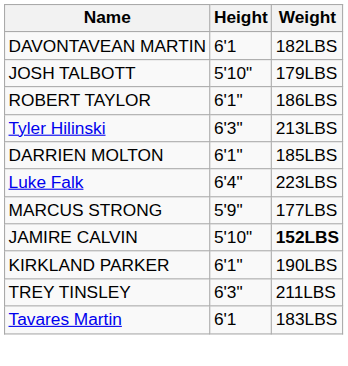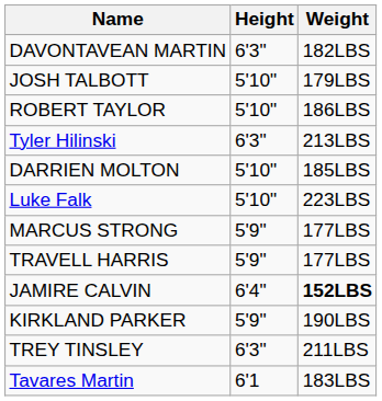 <table class="wikitable">
 <tr>
 <th>Name</th>
 <th>Height</th>
 <th>Weight</th>
 </tr>
 <tr>
 <td>DAVONTAVEAN MARTIN</td>
-<td>6'1</td>
+<td>6'3"</td>
 <td>182LBS</td>
 </tr>
 <tr>
 <td>JOSH TALBOTT</td>
 <td>5'10"</td>
 <td>179LBS</td>
 </tr>
 <tr>
 <td>ROBERT TAYLOR</td>
-<td>6'1"</td>
+<td>5'10"</td>
 <td>186LBS</td>
 </tr>
 <tr>
 <td><a href='#'>Tyler Hilinski</a></td>
 <td>6'3"</td>
 <td>213LBS</td>
 </tr>
 <tr>
 <td>DARRIEN MOLTON</td>
-<td>6'1"</td>
+<td>5'10"</td>
 <td>185LBS</td>
 </tr>
 <tr>
 <td><a href='#'>Luke Falk</a></td>
-<td>6'4"</td>
+<td>5'10"</td>
 <td>223LBS</td>
 </tr>
 <tr>
 <td>MARCUS STRONG</td>
 <td>5'9"</td>
 <td>177LBS</td>
 </tr>
 <tr>
+<td>TRAVELL HARRIS</td>
+<td>5'9"</td>
+<td>177LBS</td>
+</tr>
+<tr>
 <td>JAMIRE CALVIN</td>
-<td>5'10"</td>
+<td>6'4"</td>
 <td><strong>152LBS</strong></td>
 </tr>
 <tr>
 <td>KIRKLAND PARKER</td>
-<td>6'1"</td>
+<td>5'9"</td>
 <td>190LBS</td>
 </tr>
 <tr>
 <td>TREY TINSLEY</td>
 <td>6'3"</td>
 <td>211LBS</td>
 </tr>
 <tr>
 <td><a href='#'>Tavares Martin</a></td>
 <td>6'1</td>
 <td>183LBS</td>
 </tr>
 </table>
